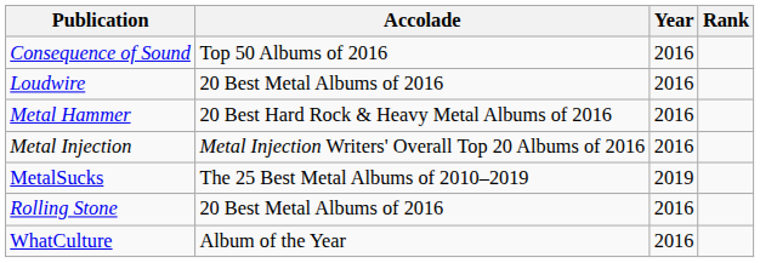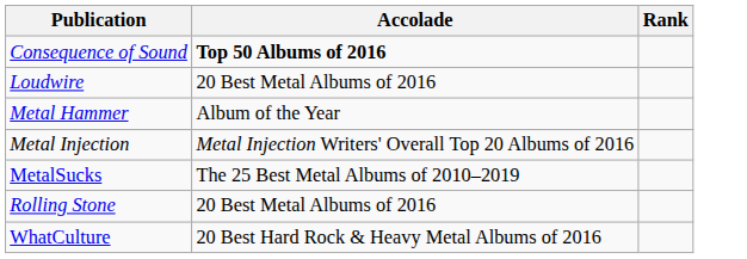 <table class="sortable wikitable">
 <tr>
 <th>Publication</th>
 <th>Accolade</th>
-<th>Year</th>
 <th>Rank</th>
 </tr>
 <tr>
 <td><em><a href='#'>Consequence of Sound</a></em></td>
-<td>Top 50 Albums of 2016</td>
-<td>2016</td>
+<td><strong>Top 50 Albums of 2016</strong></td>
 <td></td>
 </tr>
 <tr>
 <td><em><a href='#'>Loudwire</a></em></td>
 <td>20 Best Metal Albums of 2016</td>
-<td>2016</td>
 <td></td>
 </tr>
 <tr>
 <td><em><a href='#'>Metal Hammer</a></em></td>
-<td>20 Best Hard Rock & Heavy Metal Albums of 2016</td>
-<td>2016</td>
+<td>Album of the Year</td>
 <td></td>
 </tr>
 <tr>
 <td><em>Metal Injection</em></td>
 <td><em>Metal Injection</em> Writers' Overall Top 20 Albums of 2016</td>
-<td>2016</td>
 <td></td>
 </tr>
 <tr>
 <td><a href='#'>MetalSucks</a></td>
 <td>The 25 Best Metal Albums of 2010–2019</td>
-<td>2019</td>
 <td></td>
 </tr>
 <tr>
 <td><em><a href='#'>Rolling Stone</a></em></td>
 <td>20 Best Metal Albums of 2016</td>
-<td>2016</td>
 <td></td>
 </tr>
 <tr>
 <td><a href='#'>WhatCulture</a></td>
-<td>Album of the Year</td>
-<td>2016</td>
+<td>20 Best Hard Rock & Heavy Metal Albums of 2016</td>
 <td></td>
 </tr>
 </table>
